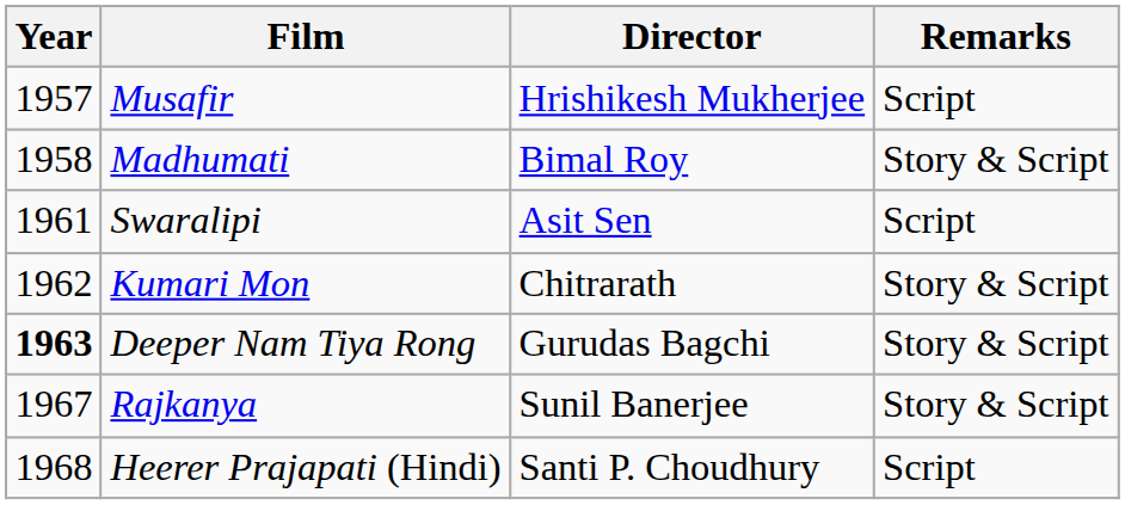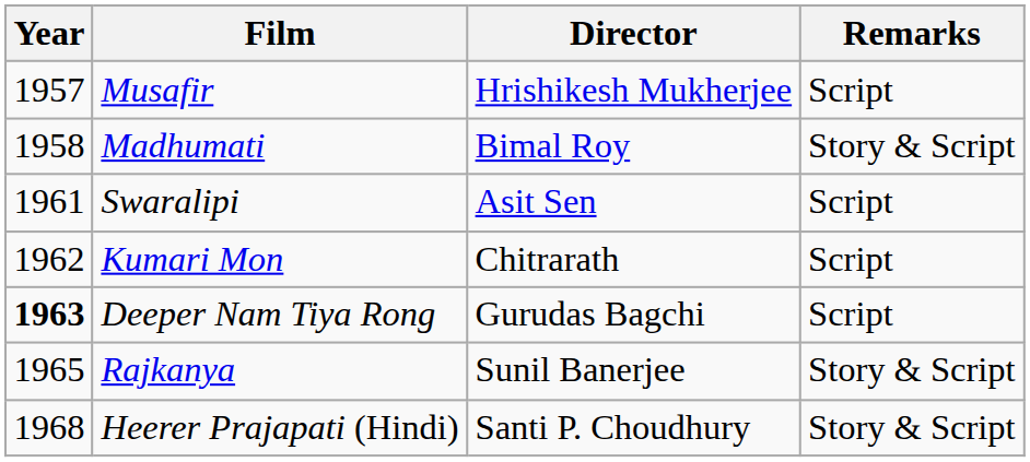 <table class="wikitable sortable">
 <tr>
 <th>Year</th>
 <th>Film</th>
 <th>Director</th>
 <th>Remarks </th>
 </tr>
 <tr>
 <td>1957</td>
 <td><em><a href='#'>Musafir</a></em></td>
 <td><a href='#'>Hrishikesh Mukherjee</a></td>
 <td>Script</td>
 </tr>
 <tr>
 <td>1958</td>
 <td><em><a href='#'>Madhumati</a></em></td>
 <td><a href='#'>Bimal Roy</a></td>
 <td>Story & Script</td>
 </tr>
 <tr>
 <td>1961</td>
 <td><em>Swaralipi</em></td>
 <td><a href='#'>Asit Sen</a></td>
 <td>Script</td>
 </tr>
 <tr>
 <td>1962</td>
 <td><em><a href='#'>Kumari Mon</a></em></td>
 <td>Chitrarath</td>
-<td>Story & Script</td>
+<td>Script</td>
 </tr>
 <tr>
 <td><strong>1963</strong></td>
 <td><em>Deeper Nam Tiya Rong</em></td>
 <td>Gurudas Bagchi</td>
-<td>Story & Script</td>
+<td>Script</td>
 </tr>
 <tr>
-<td>1967</td>
+<td>1965</td>
 <td><em><a href='#'>Rajkanya</a></em></td>
 <td>Sunil Banerjee</td>
 <td>Story & Script</td>
 </tr>
 <tr>
 <td>1968</td>
 <td><em>Heerer Prajapati</em> (Hindi)</td>
 <td>Santi P. Choudhury</td>
-<td>Script</td>
+<td>Story & Script</td>
 </tr>
 </table>
